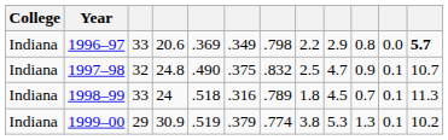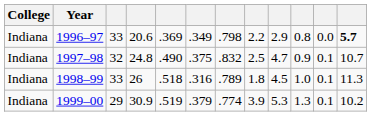 <table class="wikitable">
 <tr>
 <th>College</th>
 <th>Year</th>
 <th></th>
 <th></th>
 <th></th>
 <th></th>
 <th></th>
 <th></th>
 <th></th>
 <th></th>
 <th></th>
 <th></th>
 </tr>
 <tr>
 <td>Indiana</td>
 <td><a href='#'>1996–97</a></td>
 <td>33</td>
 <td>20.6</td>
 <td>.369</td>
 <td>.349</td>
 <td>.798</td>
 <td>2.2</td>
 <td>2.9</td>
 <td>0.8</td>
 <td>0.0</td>
 <td><strong>5.7</strong></td>
 </tr>
 <tr>
 <td>Indiana</td>
 <td><a href='#'>1997–98</a></td>
 <td>32</td>
 <td>24.8</td>
 <td>.490</td>
 <td>.375</td>
 <td>.832</td>
 <td>2.5</td>
 <td>4.7</td>
 <td>0.9</td>
 <td>0.1</td>
 <td>10.7</td>
 </tr>
 <tr>
 <td>Indiana</td>
 <td><a href='#'>1998–99</a></td>
 <td>33</td>
-<td>24</td>
+<td>26</td>
 <td>.518</td>
 <td>.316</td>
 <td>.789</td>
 <td>1.8</td>
 <td>4.5</td>
-<td>0.7</td>
+<td>1.0</td>
 <td>0.1</td>
 <td>11.3</td>
 </tr>
 <tr>
 <td>Indiana</td>
 <td><a href='#'>1999–00</a></td>
 <td>29</td>
 <td>30.9</td>
 <td>.519</td>
 <td>.379</td>
 <td>.774</td>
-<td>3.8</td>
+<td>3.9</td>
 <td>5.3</td>
 <td>1.3</td>
 <td>0.1</td>
 <td>10.2</td>
 </tr>
 </table>
